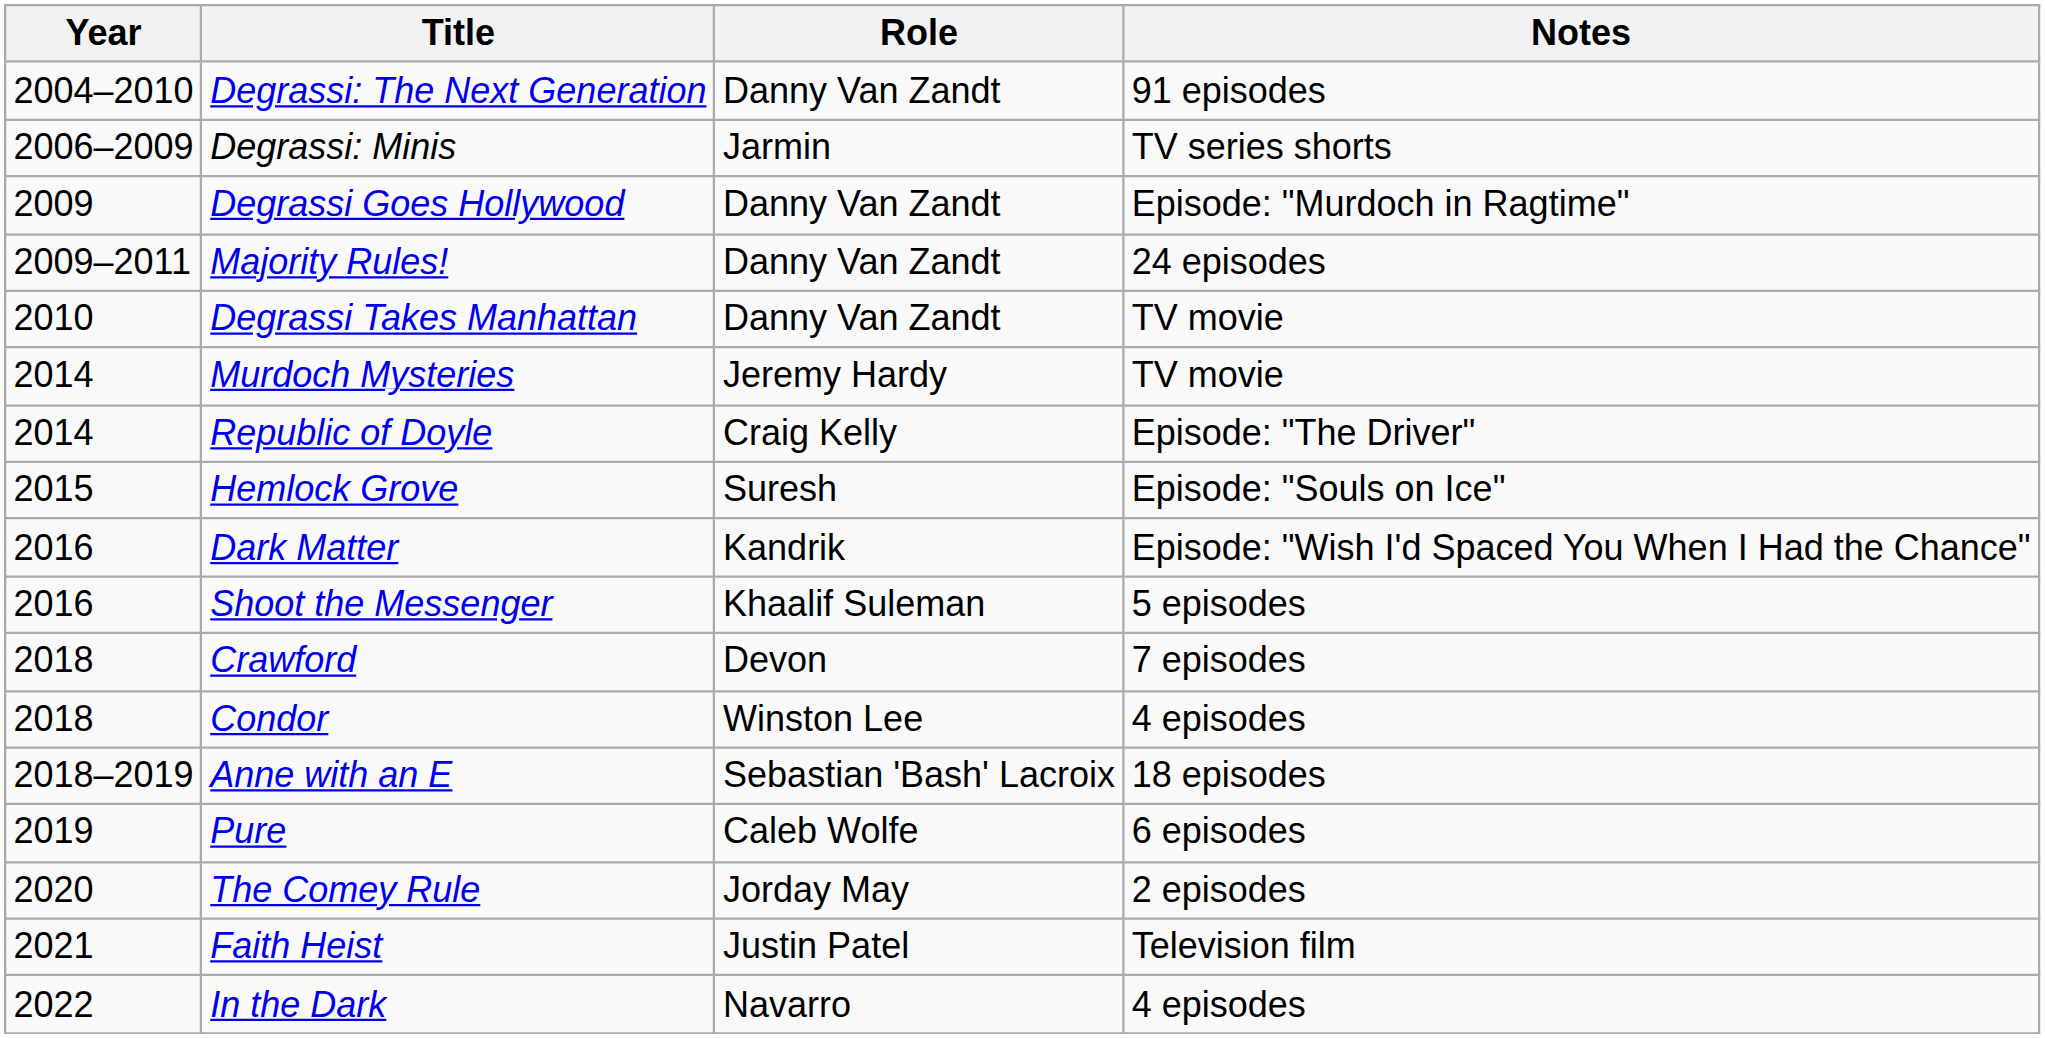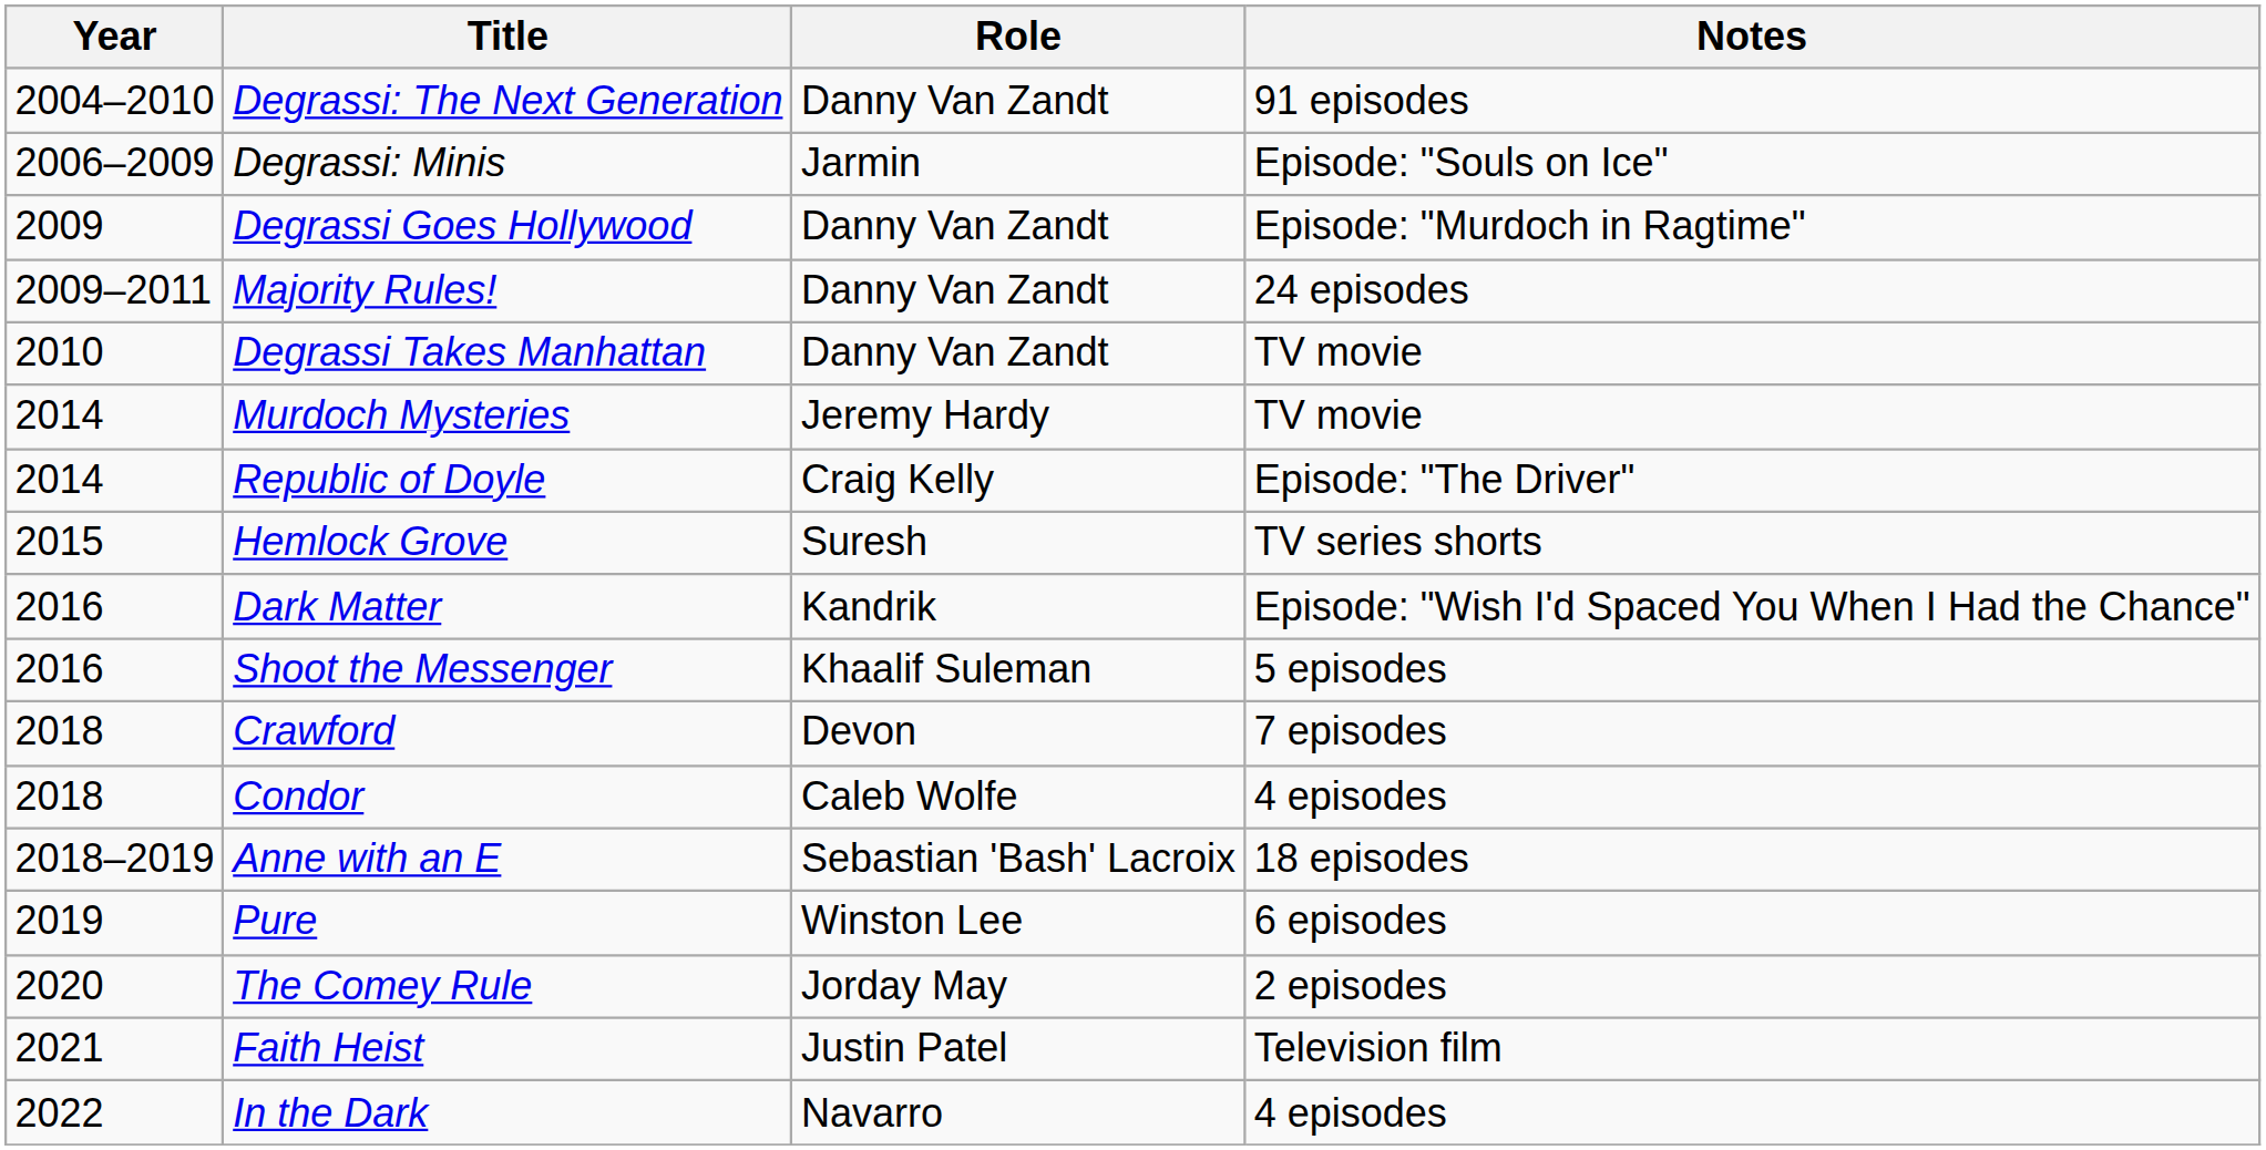 <table class="wikitable sortable">
 <tr>
 <th>Year</th>
 <th>Title</th>
 <th>Role</th>
 <th>Notes</th>
 </tr>
 <tr>
 <td>2004–2010</td>
 <td><em><a href='#'>Degrassi: The Next Generation</a></em></td>
 <td>Danny Van Zandt</td>
 <td>91 episodes</td>
 </tr>
 <tr>
 <td>2006–2009</td>
 <td><em>Degrassi: Minis</em></td>
 <td>Jarmin</td>
-<td>TV series shorts</td>
+<td>Episode: "Souls on Ice"</td>
 </tr>
 <tr>
 <td>2009</td>
 <td><em><a href='#'>Degrassi Goes Hollywood</a></em></td>
 <td>Danny Van Zandt</td>
 <td>Episode: "Murdoch in Ragtime"</td>
 </tr>
 <tr>
 <td>2009–2011</td>
 <td><em><a href='#'>Majority Rules!</a></em></td>
 <td>Danny Van Zandt</td>
 <td>24 episodes</td>
 </tr>
 <tr>
 <td>2010</td>
 <td><em><a href='#'>Degrassi Takes Manhattan</a></em></td>
 <td>Danny Van Zandt</td>
 <td>TV movie</td>
 </tr>
 <tr>
 <td>2014</td>
 <td><em><a href='#'>Murdoch Mysteries</a></em></td>
 <td>Jeremy Hardy</td>
 <td>TV movie</td>
 </tr>
 <tr>
 <td>2014</td>
 <td><em><a href='#'>Republic of Doyle</a></em></td>
 <td>Craig Kelly</td>
 <td>Episode: "The Driver"</td>
 </tr>
 <tr>
 <td>2015</td>
 <td><em><a href='#'>Hemlock Grove</a></em></td>
 <td>Suresh</td>
-<td>Episode: "Souls on Ice"</td>
+<td>TV series shorts</td>
 </tr>
 <tr>
 <td>2016</td>
 <td><em><a href='#'>Dark Matter</a></em></td>
 <td>Kandrik</td>
 <td>Episode: "Wish I'd Spaced You When I Had the Chance"</td>
 </tr>
 <tr>
 <td>2016</td>
 <td><em><a href='#'>Shoot the Messenger</a></em></td>
 <td>Khaalif Suleman</td>
 <td>5 episodes</td>
 </tr>
 <tr>
 <td>2018</td>
 <td><em><a href='#'>Crawford</a></em></td>
 <td>Devon</td>
 <td>7 episodes</td>
 </tr>
 <tr>
 <td>2018</td>
 <td><em><a href='#'>Condor</a></em></td>
-<td>Winston Lee</td>
+<td>Caleb Wolfe</td>
 <td>4 episodes</td>
 </tr>
 <tr>
 <td>2018–2019</td>
 <td><em><a href='#'>Anne with an E</a></em></td>
 <td>Sebastian 'Bash' Lacroix</td>
 <td>18 episodes</td>
 </tr>
 <tr>
 <td>2019</td>
 <td><em><a href='#'>Pure</a></em></td>
-<td>Caleb Wolfe</td>
+<td>Winston Lee</td>
 <td>6 episodes</td>
 </tr>
 <tr>
 <td>2020</td>
 <td data-sort-value="Comey Rule, The"><em><a href='#'>The Comey Rule</a></em></td>
 <td>Jorday May</td>
 <td>2 episodes</td>
 </tr>
 <tr>
 <td>2021</td>
 <td><em><a href='#'>Faith Heist</a></em></td>
 <td>Justin Patel</td>
 <td>Television film</td>
 </tr>
 <tr>
 <td>2022</td>
 <td><a href='#'><em>In the Dark</em></a></td>
 <td>Navarro</td>
 <td>4 episodes</td>
 </tr>
 </table>
